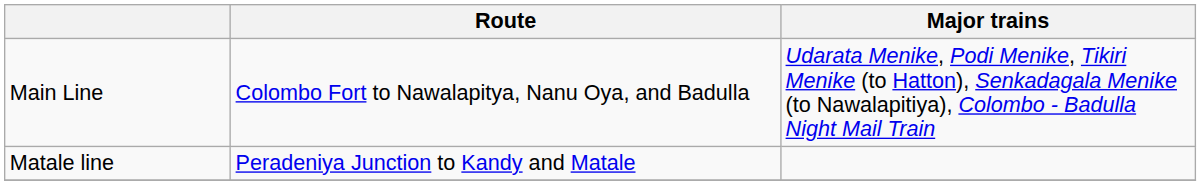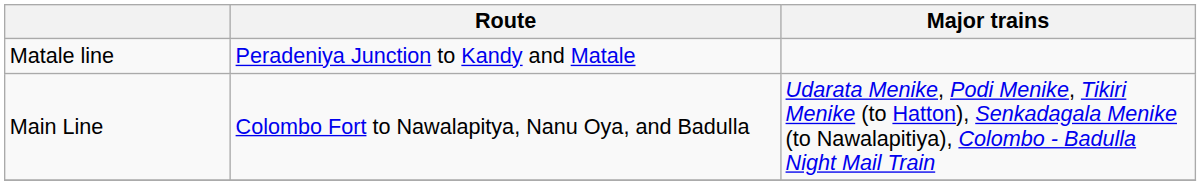 <table class="wikitable">
 <tr>
 <th colspan="1"></th>
 <th>Route</th>
 <th>Major trains</th>
 </tr>
 <tr>
+<td style="width: 160px;">Matale line</td>
+<td style="width: 400px;"><a href='#'>Peradeniya Junction</a> to <a href='#'>Kandy</a> and <a href='#'>Matale</a></td>
+<td></td>
+</tr>
+<tr>
 <td style="width: 160px;">Main Line</td>
 <td style="width: 400px;"><a href='#'>Colombo Fort</a> to Nawalapitya, Nanu Oya, and Badulla</td>
 <td style="width: 300px;"><em><a href='#'>Udarata Menike</a></em>, <em><a href='#'>Podi Menike</a></em>, <em><a href='#'>Tikiri Menike</a></em> (to <a href='#'>Hatton</a>), <em><a href='#'>Senkadagala Menike</a></em> (to Nawalapitiya), <em><a href='#'>Colombo - Badulla Night Mail Train</a></em></td>
 </tr>
 <tr>
-<td style="width: 160px;">Matale line</td>
-<td style="width: 400px;"><a href='#'>Peradeniya Junction</a> to <a href='#'>Kandy</a> and <a href='#'>Matale</a></td>
-<td></td>
-</tr>
-<tr>
 </tr>
 </table>
